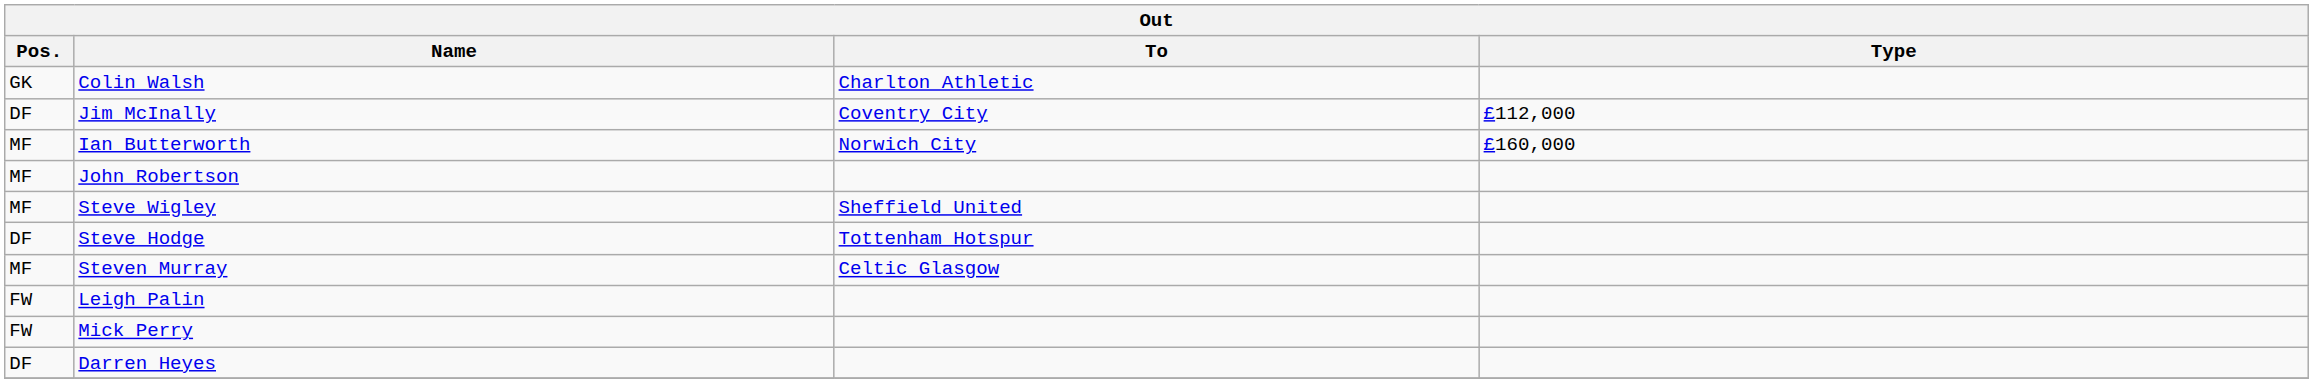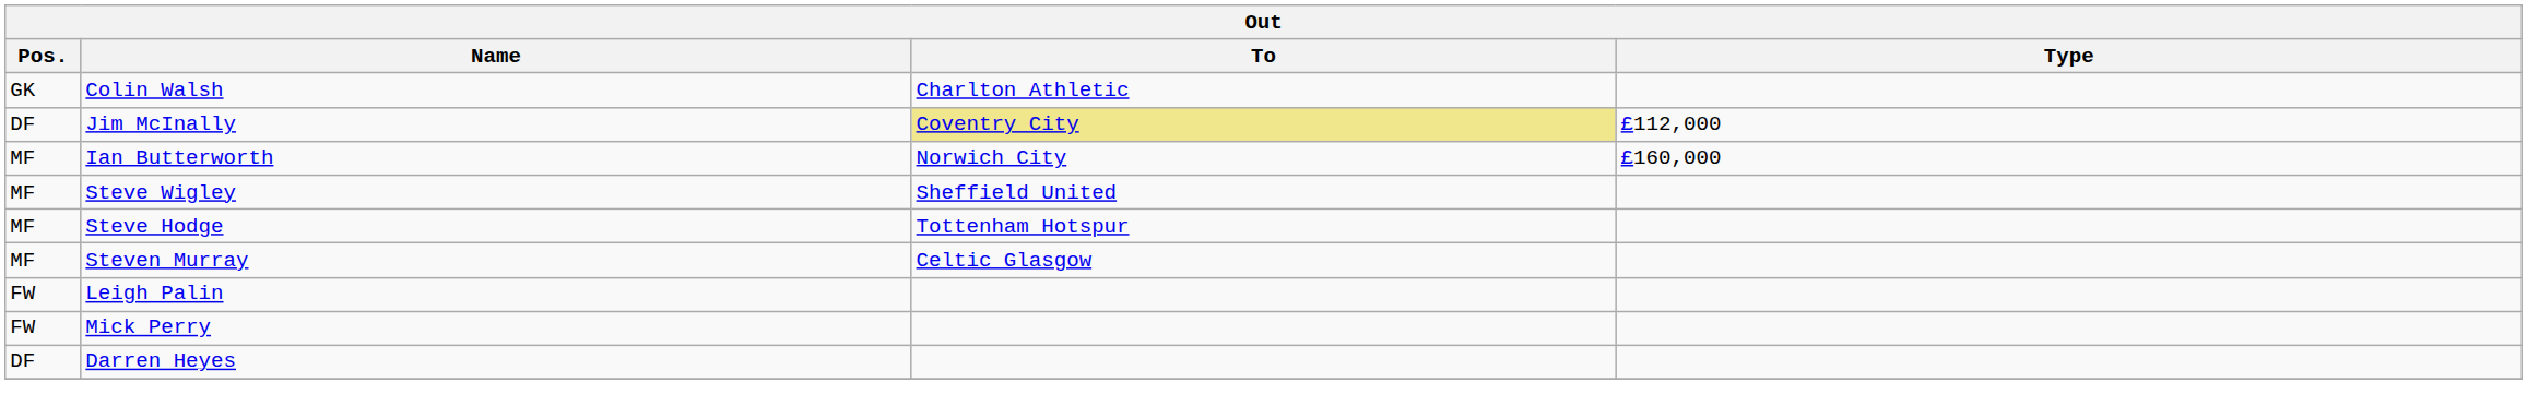 <table class="wikitable" style="font-size:100%;width:99%;">
 <tr>
 <th colspan="4">Out</th>
 </tr>
 <tr>
 <th width=3%>Pos.</th>
 <th width=33%>Name</th>
 <th width=28%>To</th>
 <th width=36%>Type</th>
 </tr>
 <tr>
 <td>GK</td>
 <td><a href='#'>Colin Walsh</a></td>
 <td><a href='#'>Charlton Athletic</a></td>
 <td></td>
 </tr>
 <tr>
 <td>DF</td>
 <td><a href='#'>Jim McInally</a></td>
-<td><a href='#'>Coventry City</a></td>
+<td style="background: khaki;"><a href='#'>Coventry City</a></td>
 <td><a href='#'>£</a>112,000</td>
 </tr>
 <tr>
 <td>MF</td>
 <td><a href='#'>Ian Butterworth</a></td>
 <td><a href='#'>Norwich City</a></td>
 <td><a href='#'>£</a>160,000</td>
 </tr>
 <tr>
 <td>MF</td>
-<td><a href='#'>John Robertson</a></td>
-<td></td>
-<td></td>
-</tr>
-<tr>
-<td>MF</td>
 <td><a href='#'>Steve Wigley</a></td>
 <td><a href='#'>Sheffield United</a></td>
 <td></td>
 </tr>
 <tr>
-<td>DF</td>
+<td>MF</td>
 <td><a href='#'>Steve Hodge</a></td>
 <td><a href='#'>Tottenham Hotspur</a></td>
 <td></td>
 </tr>
 <tr>
 <td>MF</td>
 <td><a href='#'>Steven Murray</a></td>
 <td><a href='#'>Celtic Glasgow</a></td>
 <td></td>
 </tr>
 <tr>
 <td>FW</td>
 <td><a href='#'>Leigh Palin</a></td>
 <td></td>
 <td></td>
 </tr>
 <tr>
 <td>FW</td>
 <td><a href='#'>Mick Perry</a></td>
 <td></td>
 <td></td>
 </tr>
 <tr>
 <td>DF</td>
 <td><a href='#'>Darren Heyes</a></td>
 <td></td>
 <td></td>
 </tr>
 <tr>
 </tr>
 </table>
